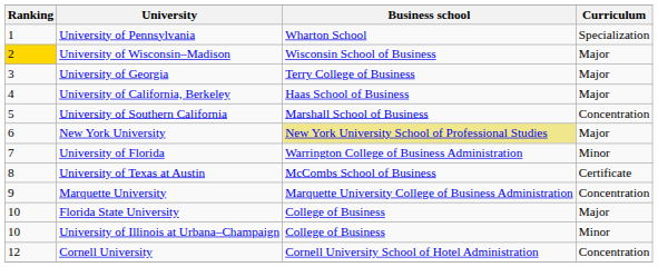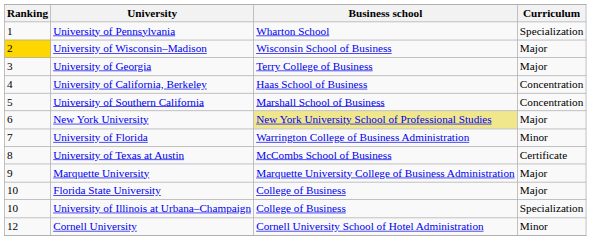 <table class="wikitable sortable">
 <tr>
 </tr>
 <tr>
 <th>Ranking</th>
 <th>University</th>
 <th>Business school</th>
 <th>Curriculum</th>
 </tr>
 <tr>
 <td>1</td>
 <td><a href='#'>University of Pennsylvania</a></td>
 <td><a href='#'>Wharton School</a></td>
 <td>Specialization</td>
 </tr>
 <tr>
 <td style="background: gold;">2</td>
 <td><a href='#'>University of Wisconsin–Madison</a></td>
 <td><a href='#'>Wisconsin School of Business</a></td>
 <td>Major</td>
 </tr>
 <tr>
 <td>3</td>
 <td><a href='#'>University of Georgia</a></td>
 <td><a href='#'>Terry College of Business</a></td>
 <td>Major</td>
 </tr>
 <tr>
 <td>4</td>
 <td><a href='#'>University of California, Berkeley</a></td>
 <td><a href='#'>Haas School of Business</a></td>
-<td>Major</td>
+<td>Concentration</td>
 </tr>
 <tr>
 <td>5</td>
 <td><a href='#'>University of Southern California</a></td>
 <td><a href='#'>Marshall School of Business</a></td>
 <td>Concentration</td>
 </tr>
 <tr>
 <td>6</td>
 <td><a href='#'>New York University</a></td>
 <td style="background: khaki;"><a href='#'>New York University School of Professional Studies</a></td>
 <td>Major</td>
 </tr>
 <tr>
 <td>7</td>
 <td><a href='#'>University of Florida</a></td>
 <td><a href='#'>Warrington College of Business Administration</a></td>
 <td>Minor</td>
 </tr>
 <tr>
 <td>8</td>
 <td><a href='#'>University of Texas at Austin</a></td>
 <td><a href='#'>McCombs School of Business</a></td>
 <td>Certificate</td>
 </tr>
 <tr>
 <td>9</td>
 <td><a href='#'>Marquette University</a></td>
 <td><a href='#'>Marquette University College of Business Administration</a></td>
-<td>Concentration</td>
+<td>Major</td>
 </tr>
 <tr>
 <td>10</td>
 <td><a href='#'>Florida State University</a></td>
 <td><a href='#'>College of Business</a></td>
 <td>Major</td>
 </tr>
 <tr>
 <td>10</td>
 <td><a href='#'>University of Illinois at Urbana–Champaign</a></td>
 <td><a href='#'>College of Business</a></td>
-<td>Minor</td>
+<td>Specialization</td>
 </tr>
 <tr>
 <td>12</td>
 <td><a href='#'>Cornell University</a></td>
 <td><a href='#'>Cornell University School of Hotel Administration</a></td>
-<td>Concentration</td>
+<td>Minor</td>
 </tr>
 <tr>
 </tr>
 </table>
